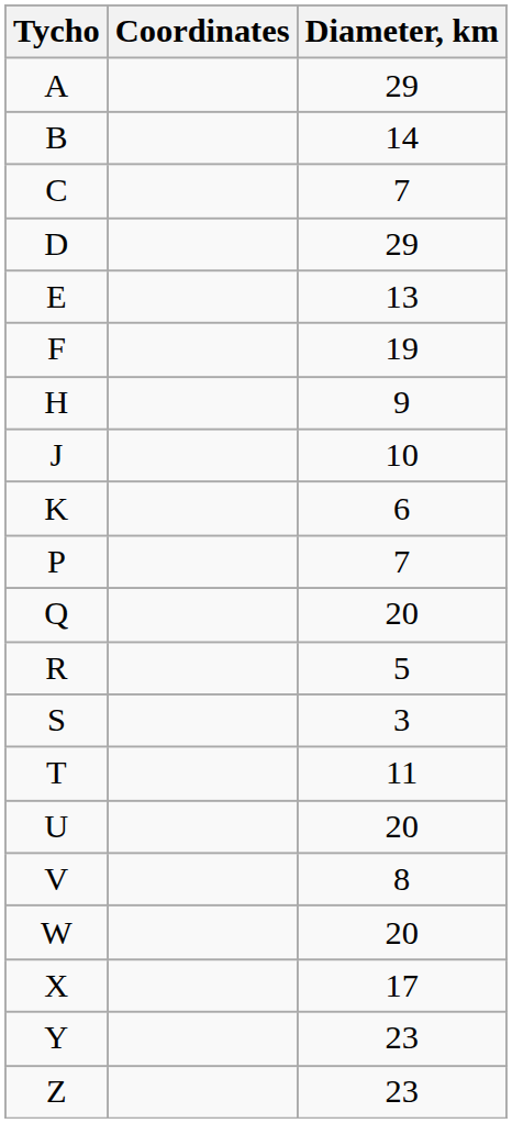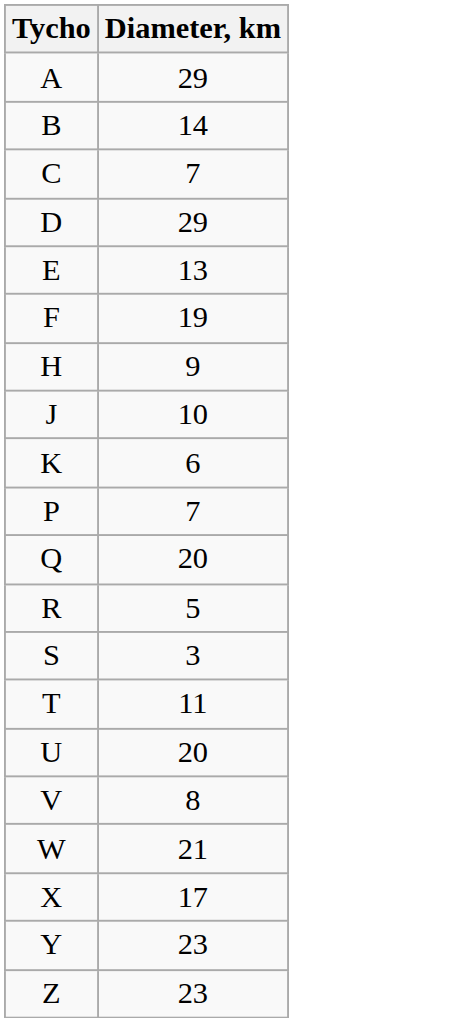 <table class="wikitable sortable" style="text-align:center">
 <tr>
 <th>Tycho</th>
-<th class="unsortable">Coordinates</th>
 <th>Diameter, km</th>
 </tr>
 <tr>
 <td>A</td>
-<td></td>
 <td>29</td>
 </tr>
 <tr>
 <td>B</td>
-<td></td>
 <td>14</td>
 </tr>
 <tr>
 <td>C</td>
-<td></td>
 <td>7</td>
 </tr>
 <tr>
 <td>D</td>
-<td></td>
 <td>29</td>
 </tr>
 <tr>
 <td>E</td>
-<td></td>
 <td>13</td>
 </tr>
 <tr>
 <td>F</td>
-<td></td>
 <td>19</td>
 </tr>
 <tr>
 <td>H</td>
-<td></td>
 <td>9</td>
 </tr>
 <tr>
 <td>J</td>
-<td></td>
 <td>10</td>
 </tr>
 <tr>
 <td>K</td>
-<td></td>
 <td>6</td>
 </tr>
 <tr>
 <td>P</td>
-<td></td>
 <td>7</td>
 </tr>
 <tr>
 <td>Q</td>
-<td></td>
 <td>20</td>
 </tr>
 <tr>
 <td>R</td>
-<td></td>
 <td>5</td>
 </tr>
 <tr>
 <td>S</td>
-<td></td>
 <td>3</td>
 </tr>
 <tr>
 <td>T</td>
-<td></td>
 <td>11</td>
 </tr>
 <tr>
 <td>U</td>
-<td></td>
 <td>20</td>
 </tr>
 <tr>
 <td>V</td>
-<td></td>
 <td>8</td>
 </tr>
 <tr>
 <td>W</td>
-<td></td>
-<td>20</td>
+<td>21</td>
 </tr>
 <tr>
 <td>X</td>
-<td></td>
 <td>17</td>
 </tr>
 <tr>
 <td>Y</td>
-<td></td>
 <td>23</td>
 </tr>
 <tr>
 <td>Z</td>
-<td></td>
 <td>23</td>
 </tr>
 </table>
